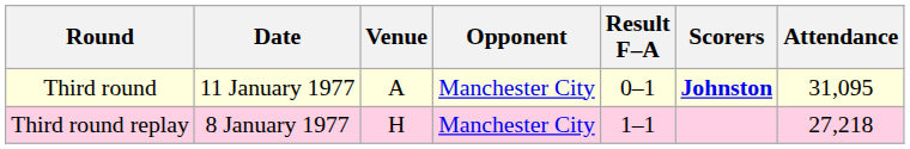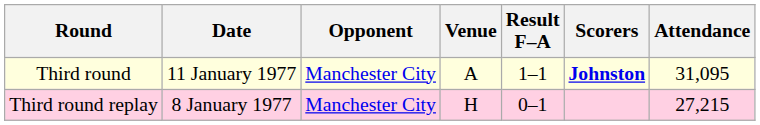 <table class="wikitable sortable" style="text-align:center;">
 <tr>
 <th>Round</th>
 <th>Date</th>
+<th>Opponent</th>
 <th>Venue</th>
-<th>Opponent</th>
 <th>Result<br>F–A</th>
 <th class=unsortable>Scorers</th>
 <th>Attendance</th>
 </tr>
 <tr bgcolor="#ffffdd">
 <td>Third round</td>
 <td>11 January 1977</td>
+<td><a href='#'>Manchester City</a></td>
 <td>A</td>
-<td><a href='#'>Manchester City</a></td>
-<td>0–1</td>
+<td>1–1</td>
 <td><strong><a href='#'>Johnston</a></strong></td>
 <td>31,095</td>
 </tr>
 <tr bgcolor="#ffd0e3">
 <td>Third round replay</td>
 <td>8 January 1977</td>
+<td><a href='#'>Manchester City</a></td>
 <td>H</td>
-<td><a href='#'>Manchester City</a></td>
-<td>1–1</td>
+<td>0–1</td>
 <td></td>
-<td>27,218</td>
+<td>27,215</td>
 </tr>
 </table>
